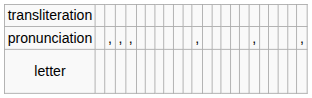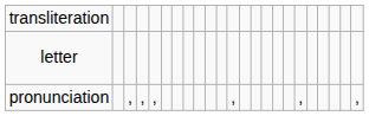 <table class="wikitable"  style="text-align:center;" class="wikitable">
 <tr>
 <td>transliteration</td>
 <td><em></em></td>
 <td><em></em></td>
 <td><em></em></td>
 <td><em></em></td>
 <td><em></em></td>
 <td><em></em></td>
 <td><em></em></td>
 <td><em></em></td>
 <td><em></em></td>
 <td><em></em></td>
 <td><em></em></td>
 <td><em></em></td>
 <td><em></em></td>
 <td><em></em></td>
 <td><em></em></td>
 <td><em></em></td>
 <td><em></em></td>
 <td><em></em></td>
 <td><em></em></td>
 <td><em></em></td>
 <td><em></em></td>
 <td><em></em></td>
 </tr>
 <tr>
+<td>letter</td>
+<td style="height:40px; font-size:150%; vertical-align:top;"></td>
+<td style="height:40px; font-size:150%; vertical-align:top;"></td>
+<td style="height:40px; font-size:150%; vertical-align:top;"></td>
+<td style="height:40px; font-size:150%; vertical-align:top;"></td>
+<td style="height:40px; font-size:150%; vertical-align:top;"></td>
+<td style="height:40px; font-size:150%; vertical-align:top;"></td>
+<td style="height:40px; font-size:150%; vertical-align:top;"></td>
+<td style="height:40px; font-size:150%; vertical-align:top;"></td>
+<td style="height:40px; font-size:150%; vertical-align:top;"></td>
+<td style="height:40px; font-size:150%; vertical-align:top;"></td>
+<td style="height:40px; font-size:150%; vertical-align:top;"></td>
+<td style="height:40px; font-size:150%; vertical-align:top;"></td>
+<td style="height:40px; font-size:150%; vertical-align:top;"></td>
+<td style="height:40px; font-size:150%; vertical-align:top;"></td>
+<td style="height:40px; font-size:150%; vertical-align:top;"></td>
+<td style="height:40px; font-size:150%; vertical-align:top;"></td>
+<td style="height:40px; font-size:150%; vertical-align:top;"></td>
+<td style="height:40px; font-size:150%; vertical-align:top;"></td>
+<td style="height:40px; font-size:150%; vertical-align:top;"></td>
+<td style="height:40px; font-size:150%; vertical-align:top;"></td>
+<td style="height:40px; font-size:150%; vertical-align:top;"></td>
+<td style="height:40px; font-size:150%; vertical-align:top;"></td>
+</tr>
+<tr>
 <td>pronunciation</td>
 <td></td>
 <td>, </td>
 <td>, </td>
 <td>, </td>
 <td></td>
 <td></td>
 <td></td>
 <td></td>
 <td></td>
 <td></td>
 <td>, </td>
 <td></td>
 <td></td>
 <td></td>
 <td></td>
 <td></td>
 <td>, </td>
 <td></td>
 <td></td>
 <td></td>
 <td></td>
 <td>, </td>
 </tr>
-<tr>
-<td>letter</td>
-<td style="height:40px; font-size:150%; vertical-align:top;"></td>
-<td style="height:40px; font-size:150%; vertical-align:top;"></td>
-<td style="height:40px; font-size:150%; vertical-align:top;"></td>
-<td style="height:40px; font-size:150%; vertical-align:top;"></td>
-<td style="height:40px; font-size:150%; vertical-align:top;"></td>
-<td style="height:40px; font-size:150%; vertical-align:top;"></td>
-<td style="height:40px; font-size:150%; vertical-align:top;"></td>
-<td style="height:40px; font-size:150%; vertical-align:top;"></td>
-<td style="height:40px; font-size:150%; vertical-align:top;"></td>
-<td style="height:40px; font-size:150%; vertical-align:top;"></td>
-<td style="height:40px; font-size:150%; vertical-align:top;"></td>
-<td style="height:40px; font-size:150%; vertical-align:top;"></td>
-<td style="height:40px; font-size:150%; vertical-align:top;"></td>
-<td style="height:40px; font-size:150%; vertical-align:top;"></td>
-<td style="height:40px; font-size:150%; vertical-align:top;"></td>
-<td style="height:40px; font-size:150%; vertical-align:top;"></td>
-<td style="height:40px; font-size:150%; vertical-align:top;"></td>
-<td style="height:40px; font-size:150%; vertical-align:top;"></td>
-<td style="height:40px; font-size:150%; vertical-align:top;"></td>
-<td style="height:40px; font-size:150%; vertical-align:top;"></td>
-<td style="height:40px; font-size:150%; vertical-align:top;"></td>
-<td style="height:40px; font-size:150%; vertical-align:top;"></td>
-</tr>
 </table>
